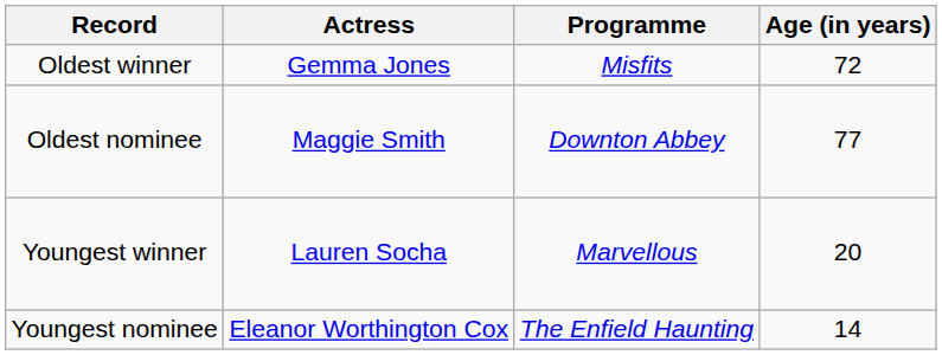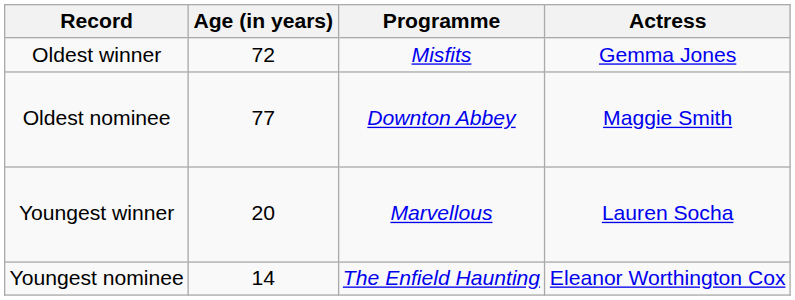 <table class="wikitable sortable plainrowheaders" style="text-align:center;">
 <tr>
 <th scope="col">Record</th>
+<th scope="col">Age (in years)</th>
+<th scope="col">Programme</th>
 <th scope="col">Actress</th>
-<th scope="col">Programme</th>
-<th scope="col">Age (in years)</th>
 </tr>
 <tr>
 <td>Oldest winner</td>
+<td>72</td>
+<td><em><a href='#'>Misfits</a></em></td>
 <td><a href='#'>Gemma Jones</a></td>
-<td><em><a href='#'>Misfits</a></em></td>
-<td>72</td>
 </tr>
 <tr style="height:4.5em;">
 <td>Oldest nominee</td>
+<td>77</td>
+<td><em><a href='#'>Downton Abbey</a></em></td>
 <td><a href='#'>Maggie Smith</a></td>
-<td><em><a href='#'>Downton Abbey</a></em></td>
-<td>77</td>
 </tr>
 <tr style="height:4.5em;">
 <td>Youngest winner</td>
+<td>20</td>
+<td><em><a href='#'>Marvellous</a></em></td>
 <td><a href='#'>Lauren Socha</a></td>
-<td><em><a href='#'>Marvellous</a></em></td>
-<td>20</td>
 </tr>
 <tr>
 <td>Youngest nominee</td>
+<td>14</td>
+<td><em><a href='#'>The Enfield Haunting</a></em></td>
 <td><a href='#'>Eleanor Worthington Cox</a></td>
-<td><em><a href='#'>The Enfield Haunting</a></em></td>
-<td>14</td>
 </tr>
 </table>
